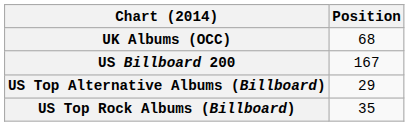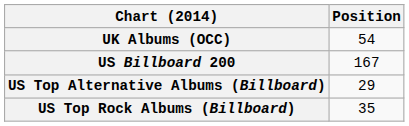 <table class="wikitable sortable plainrowheaders" style="text-align:center">
 <tr>
 <th scope="col">Chart (2014)</th>
 <th scope="col">Position</th>
 </tr>
 <tr>
 <th scope="row">UK Albums (OCC)</th>
-<td>68</td>
+<td>54</td>
 </tr>
 <tr>
 <th scope="row">US <em>Billboard</em> 200</th>
 <td>167</td>
 </tr>
 <tr>
 <th scope="row">US Top Alternative Albums (<em>Billboard</em>)</th>
 <td>29</td>
 </tr>
 <tr>
 <th scope="row">US Top Rock Albums (<em>Billboard</em>)</th>
 <td>35</td>
 </tr>
 </table>
